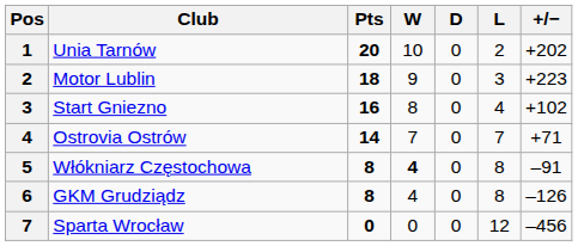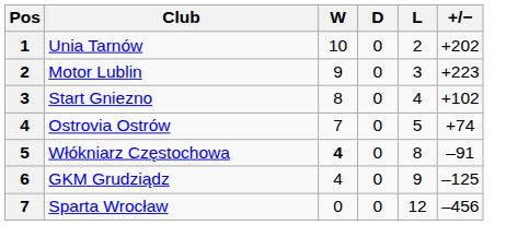 <table class="wikitable">
 <tr>
 <th width=30>Pos</th>
 <th width=250>Club</th>
-<th width=30>Pts</th>
 <th width=30>W</th>
 <th width=30>D</th>
 <th width=30>L</th>
 <th width=30>+/−</th>
 </tr>
 <tr align=center>
 <th>1</th>
 <td align=left><a href='#'>Unia Tarnów</a></td>
-<td><strong>20</strong></td>
 <td>10</td>
 <td>0</td>
 <td>2</td>
 <td>+202</td>
 </tr>
 <tr align=center>
 <th>2</th>
 <td align=left><a href='#'>Motor Lublin</a></td>
-<td><strong>18</strong></td>
 <td>9</td>
 <td>0</td>
 <td>3</td>
 <td>+223</td>
 </tr>
 <tr align=center>
 <th>3</th>
 <td align=left><a href='#'>Start Gniezno</a></td>
-<td><strong>16</strong></td>
 <td>8</td>
 <td>0</td>
 <td>4</td>
 <td>+102</td>
 </tr>
 <tr align=center>
 <th>4</th>
 <td align=left><a href='#'>Ostrovia Ostrów</a></td>
-<td><strong>14</strong></td>
 <td>7</td>
 <td>0</td>
-<td>7</td>
-<td>+71</td>
+<td>5</td>
+<td>+74</td>
 </tr>
 <tr align=center>
 <th>5</th>
 <td align=left><a href='#'>Włókniarz Częstochowa</a></td>
-<td><strong>8</strong></td>
 <td><strong>4</strong></td>
 <td>0</td>
 <td>8</td>
 <td>–91</td>
 </tr>
 <tr align=center>
 <th>6</th>
 <td align=left><a href='#'>GKM Grudziądz</a></td>
-<td><strong>8</strong></td>
 <td>4</td>
 <td>0</td>
-<td>8</td>
-<td>–126</td>
+<td>9</td>
+<td>–125</td>
 </tr>
 <tr align=center>
 <th>7</th>
 <td align=left><a href='#'>Sparta Wrocław</a></td>
-<td><strong>0</strong></td>
 <td>0</td>
 <td>0</td>
 <td>12</td>
 <td>–456</td>
 </tr>
 </table>
